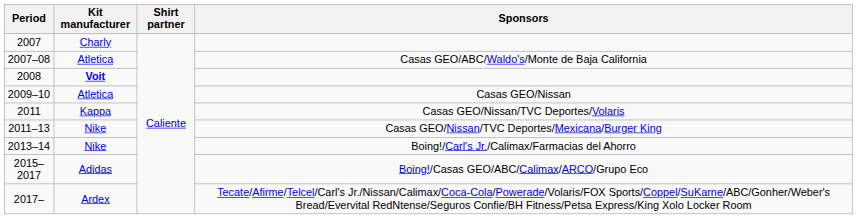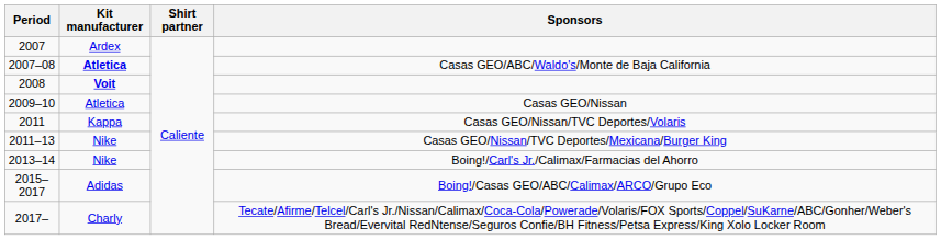 <table class="wikitable" style="text-align: center">
 <tr>
 <th>Period</th>
 <th>Kit manufacturer</th>
 <th>Shirt partner</th>
 <th>Sponsors</th>
 </tr>
 <tr>
 <td>2007</td>
-<td><a href='#'>Charly</a></td>
+<td><a href='#'>Ardex</a></td>
 <td rowspan=9><a href='#'>Caliente</a></td>
 <td></td>
 </tr>
 <tr>
 <td>2007–08</td>
-<td><a href='#'>Atletica</a></td>
+<td><strong><a href='#'>Atletica</a></strong></td>
 <td>Casas GEO/ABC/<a href='#'>Waldo's</a>/Monte de Baja California</td>
 </tr>
 <tr>
 <td>2008</td>
 <td><strong><a href='#'>Voit</a></strong></td>
 <td></td>
 </tr>
 <tr>
 <td>2009–10</td>
 <td><a href='#'>Atletica</a></td>
 <td>Casas GEO/Nissan</td>
 </tr>
 <tr>
 <td>2011</td>
 <td><a href='#'>Kappa</a></td>
 <td>Casas GEO/Nissan/TVC Deportes/<a href='#'>Volaris</a></td>
 </tr>
 <tr>
 <td>2011–13</td>
 <td><a href='#'>Nike</a></td>
 <td>Casas GEO/<a href='#'>Nissan</a>/TVC Deportes/<a href='#'>Mexicana</a>/<a href='#'>Burger King</a></td>
 </tr>
 <tr>
 <td>2013–14</td>
 <td><a href='#'>Nike</a></td>
 <td>Boing!/<a href='#'>Carl's Jr.</a>/Calimax/Farmacias del Ahorro</td>
 </tr>
 <tr>
 <td>2015–2017</td>
 <td><a href='#'>Adidas</a></td>
 <td><a href='#'>Boing!</a>/Casas GEO/ABC/<a href='#'>Calimax</a>/<a href='#'>ARCO</a>/Grupo Eco</td>
 </tr>
 <tr>
 <td>2017–</td>
-<td><a href='#'>Ardex</a></td>
+<td><a href='#'>Charly</a></td>
 <td><a href='#'>Tecate</a>/<a href='#'>Afirme</a>/<a href='#'>Telcel</a>/Carl's Jr./Nissan/Calimax/<a href='#'>Coca-Cola</a>/<a href='#'>Powerade</a>/Volaris/FOX Sports/<a href='#'>Coppel</a>/<a href='#'>SuKarne</a>/ABC/Gonher/Weber's Bread/Evervital RedNtense/Seguros Confie/BH Fitness/Petsa Express/King Xolo Locker Room</td>
 </tr>
 </table>
